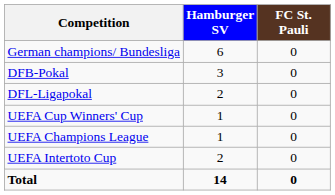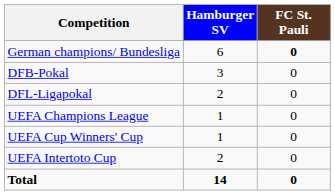 <table class="wikitable" style="text-align:center">
 <tr>
 <th>Competition</th>
 <th style="color:#fff; background-color:Blue;" width=80>Hamburger SV</th>
 <th style="color:#fff; background-color:#553321;" width=80>FC St. Pauli</th>
 </tr>
 <tr>
 <td align="left"><a href='#'>German champions/ Bundesliga</a></td>
 <td>6</td>
-<td>0</td>
+<td><strong>0</strong></td>
 </tr>
 <tr>
 <td align="left"><a href='#'>DFB-Pokal</a></td>
 <td>3</td>
 <td>0</td>
 </tr>
 <tr>
 <td align="left"><a href='#'>DFL-Ligapokal</a></td>
 <td>2</td>
 <td>0</td>
 </tr>
 <tr>
-<td align="left"><a href='#'>UEFA Cup Winners' Cup</a></td>
+<td align="left"><a href='#'>UEFA Champions League</a></td>
 <td>1</td>
 <td>0</td>
 </tr>
 <tr>
-<td align="left"><a href='#'>UEFA Champions League</a></td>
+<td align="left"><a href='#'>UEFA Cup Winners' Cup</a></td>
 <td>1</td>
 <td>0</td>
 </tr>
 <tr>
 <td align="left"><a href='#'>UEFA Intertoto Cup</a></td>
 <td>2</td>
 <td>0</td>
 </tr>
 <tr>
 <td align="left"><strong>Total</strong></td>
 <td><strong>14</strong></td>
 <td><strong>0</strong></td>
 </tr>
 </table>
